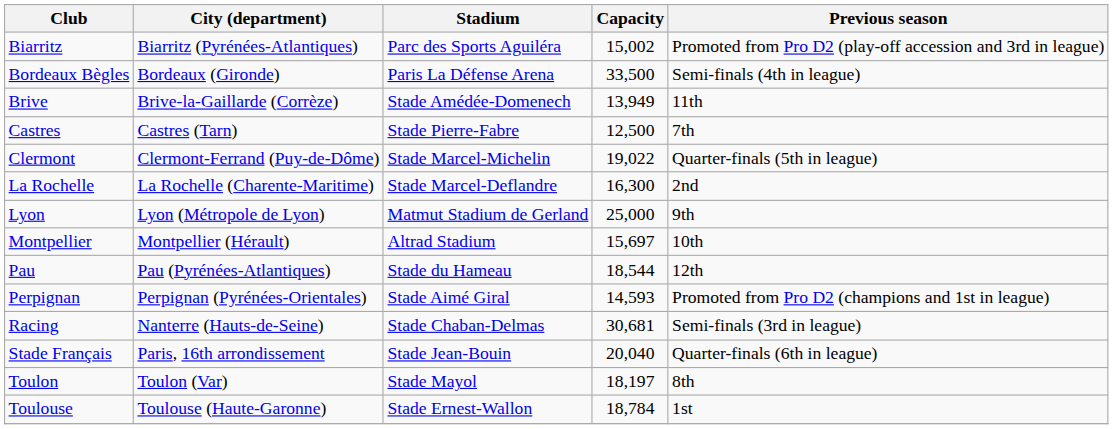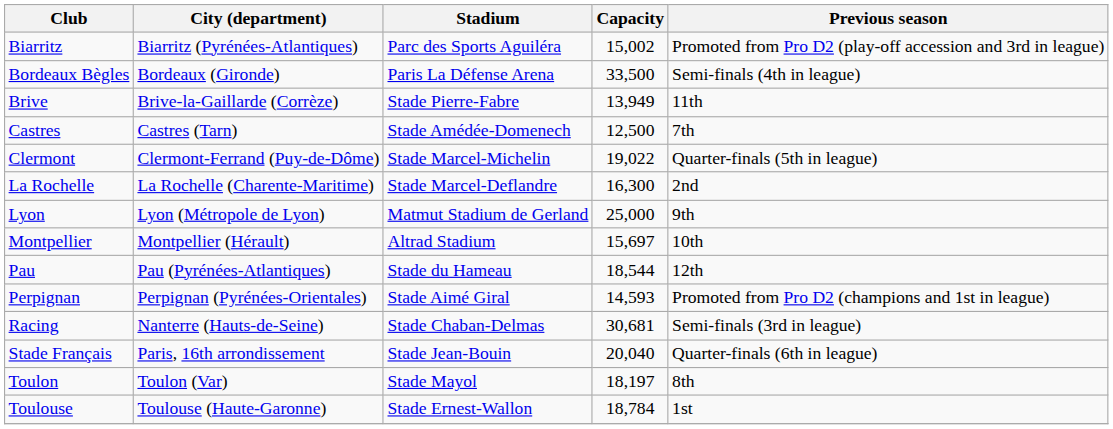 <table class="wikitable sortable">
 <tr>
 <th>Club</th>
 <th>City (department)</th>
 <th>Stadium</th>
 <th>Capacity</th>
 <th>Previous season</th>
 </tr>
 <tr>
 <td><a href='#'>Biarritz</a></td>
 <td><a href='#'>Biarritz</a> (<a href='#'>Pyrénées-Atlantiques</a>)</td>
 <td><a href='#'>Parc des Sports Aguiléra</a></td>
 <td align=center>15,002</td>
 <td>Promoted from <a href='#'>Pro D2</a> (play-off accession and 3rd in league)</td>
 </tr>
 <tr>
 <td><a href='#'>Bordeaux Bègles</a></td>
 <td><a href='#'>Bordeaux</a> (<a href='#'>Gironde</a>)</td>
 <td><a href='#'>Paris La Défense Arena</a></td>
 <td align=center>33,500</td>
 <td>Semi-finals (4th in league)</td>
 </tr>
 <tr>
 <td><a href='#'>Brive</a></td>
 <td><a href='#'>Brive-la-Gaillarde</a> (<a href='#'>Corrèze</a>)</td>
-<td><a href='#'>Stade Amédée-Domenech</a></td>
+<td><a href='#'>Stade Pierre-Fabre</a></td>
 <td align=center>13,949</td>
 <td>11th</td>
 </tr>
 <tr>
 <td><a href='#'>Castres</a></td>
 <td><a href='#'>Castres</a> (<a href='#'>Tarn</a>)</td>
-<td><a href='#'>Stade Pierre-Fabre</a></td>
+<td><a href='#'>Stade Amédée-Domenech</a></td>
 <td align=center>12,500</td>
 <td>7th</td>
 </tr>
 <tr>
 <td><a href='#'>Clermont</a></td>
 <td><a href='#'>Clermont-Ferrand</a> (<a href='#'>Puy-de-Dôme</a>)</td>
 <td><a href='#'>Stade Marcel-Michelin</a></td>
 <td align=center>19,022</td>
 <td>Quarter-finals (5th in league)</td>
 </tr>
 <tr>
 <td><a href='#'>La Rochelle</a></td>
 <td><a href='#'>La Rochelle</a> (<a href='#'>Charente-Maritime</a>)</td>
 <td><a href='#'>Stade Marcel-Deflandre</a></td>
 <td align=center>16,300</td>
 <td>2nd</td>
 </tr>
 <tr>
 <td><a href='#'>Lyon</a></td>
 <td><a href='#'>Lyon</a> (<a href='#'>Métropole de Lyon</a>)</td>
 <td><a href='#'>Matmut Stadium de Gerland</a></td>
 <td align=center>25,000</td>
 <td>9th</td>
 </tr>
 <tr>
 <td><a href='#'>Montpellier</a></td>
 <td><a href='#'>Montpellier</a> (<a href='#'>Hérault</a>)</td>
 <td><a href='#'>Altrad Stadium</a></td>
 <td align=center>15,697</td>
 <td>10th</td>
 </tr>
 <tr>
 <td><a href='#'>Pau</a></td>
 <td><a href='#'>Pau</a> (<a href='#'>Pyrénées-Atlantiques</a>)</td>
 <td><a href='#'>Stade du Hameau</a></td>
 <td align=center>18,544</td>
 <td>12th</td>
 </tr>
 <tr>
 <td><a href='#'>Perpignan</a></td>
 <td><a href='#'>Perpignan</a> (<a href='#'>Pyrénées-Orientales</a>)</td>
 <td><a href='#'>Stade Aimé Giral</a></td>
 <td align=center>14,593</td>
 <td>Promoted from <a href='#'>Pro D2</a> (champions and 1st in league)</td>
 </tr>
 <tr>
 <td><a href='#'>Racing</a></td>
 <td><a href='#'>Nanterre</a> (<a href='#'>Hauts-de-Seine</a>)</td>
 <td><a href='#'>Stade Chaban-Delmas</a></td>
 <td align=center>30,681</td>
 <td>Semi-finals (3rd in league)</td>
 </tr>
 <tr>
 <td><a href='#'>Stade Français</a></td>
 <td><a href='#'>Paris</a>, <a href='#'>16th arrondissement</a></td>
 <td><a href='#'>Stade Jean-Bouin</a></td>
 <td align=center>20,040</td>
 <td>Quarter-finals (6th in league)</td>
 </tr>
 <tr>
 <td><a href='#'>Toulon</a></td>
 <td><a href='#'>Toulon</a> (<a href='#'>Var</a>)</td>
 <td><a href='#'>Stade Mayol</a></td>
 <td align=center>18,197</td>
 <td>8th</td>
 </tr>
 <tr>
 <td><a href='#'>Toulouse</a></td>
 <td><a href='#'>Toulouse</a> (<a href='#'>Haute-Garonne</a>)</td>
 <td><a href='#'>Stade Ernest-Wallon</a></td>
 <td align=center>18,784</td>
 <td>1st</td>
 </tr>
 <tr>
 </tr>
 </table>
